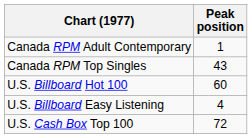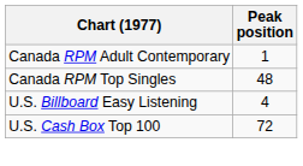 <table class="wikitable sortable">
 <tr>
 <th>Chart (1977)</th>
 <th>Peak<br>position</th>
 </tr>
 <tr>
 <td>Canada <em><a href='#'>RPM</a></em> Adult Contemporary</td>
 <td style="text-align:center;">1</td>
 </tr>
 <tr>
 <td>Canada <em>RPM</em> Top Singles</td>
-<td style="text-align:center;">43</td>
-</tr>
-<tr>
-<td>U.S. <em><a href='#'>Billboard</a></em> <a href='#'>Hot 100</a></td>
-<td style="text-align:center;">60</td>
+<td style="text-align:center;">48</td>
 </tr>
 <tr>
 <td>U.S. <em><a href='#'>Billboard</a></em> Easy Listening</td>
 <td style="text-align:center;">4</td>
 </tr>
 <tr>
 <td>U.S. <em><a href='#'>Cash Box</a></em> Top 100</td>
 <td style="text-align:center;">72</td>
 </tr>
 </table>
